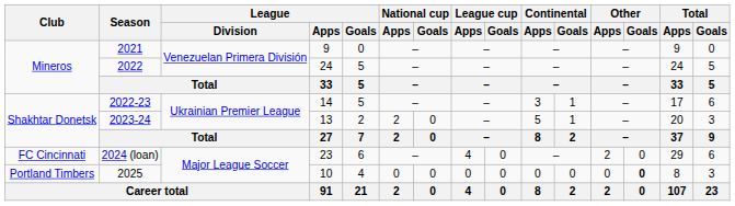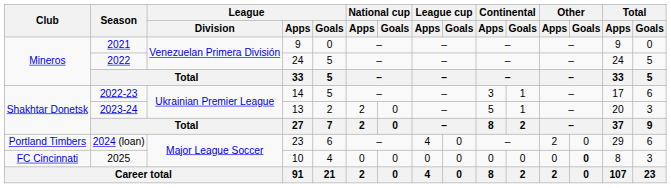 <table class="wikitable" style="text-align:center">
 <tr>
 <th rowspan="2">Club</th>
 <th rowspan="2">Season</th>
 <th colspan="3">League</th>
 <th colspan="2">National cup</th>
 <th colspan="2">League cup</th>
 <th colspan="2">Continental</th>
 <th colspan="2">Other</th>
 <th colspan="2">Total</th>
 </tr>
 <tr>
 <th>Division</th>
 <th>Apps</th>
 <th>Goals</th>
 <th>Apps</th>
 <th>Goals</th>
 <th>Apps</th>
 <th>Goals</th>
 <th>Apps</th>
 <th>Goals</th>
 <th>Apps</th>
 <th>Goals</th>
 <th>Apps</th>
 <th>Goals</th>
 </tr>
 <tr>
 <td rowspan="3"><a href='#'>Mineros</a></td>
 <td><a href='#'>2021</a></td>
 <td rowspan="2"><a href='#'>Venezuelan Primera División</a></td>
 <td>9</td>
 <td>0</td>
 <td colspan="2">–</td>
 <td colspan="2">–</td>
 <td colspan="2">–</td>
 <td colspan="2">–</td>
 <td>9</td>
 <td>0</td>
 </tr>
 <tr>
 <td><a href='#'>2022</a></td>
 <td>24</td>
 <td>5</td>
 <td colspan="2">–</td>
 <td colspan="2">–</td>
 <td colspan="2">–</td>
 <td colspan="2">–</td>
 <td>24</td>
 <td>5</td>
 </tr>
 <tr>
 <th colspan="2">Total</th>
 <th>33</th>
 <th>5</th>
 <th colspan="2">–</th>
 <th colspan="2">–</th>
 <th colspan="2">–</th>
 <th colspan="2">–</th>
 <th>33</th>
 <th>5</th>
 </tr>
 <tr>
 <td rowspan="3"><a href='#'>Shakhtar Donetsk</a></td>
 <td><a href='#'>2022-23</a></td>
 <td rowspan="2"><a href='#'>Ukrainian Premier League</a></td>
 <td>14</td>
 <td>5</td>
 <td colspan="2">–</td>
 <td colspan="2">–</td>
 <td>3</td>
 <td>1</td>
 <td colspan="2">–</td>
 <td>17</td>
 <td>6</td>
 </tr>
 <tr>
 <td><a href='#'>2023-24</a></td>
 <td>13</td>
 <td>2</td>
 <td>2</td>
 <td>0</td>
 <td colspan="2">–</td>
 <td>5</td>
 <td>1</td>
 <td colspan="2">–</td>
 <td>20</td>
 <td>3</td>
 </tr>
 <tr>
 <th colspan="2">Total</th>
 <th>27</th>
 <th>7</th>
 <th>2</th>
 <th>0</th>
 <th colspan="2">–</th>
 <th>8</th>
 <th>2</th>
 <th colspan="2">–</th>
 <th>37</th>
 <th>9</th>
 </tr>
 <tr>
-<td><a href='#'>FC Cincinnati</a></td>
+<td><a href='#'>Portland Timbers</a></td>
 <td><a href='#'>2024</a> (loan)</td>
 <td rowspan="2"><a href='#'>Major League Soccer</a></td>
 <td>23</td>
 <td>6</td>
 <td colspan="2">–</td>
 <td>4</td>
 <td>0</td>
 <td colspan="2">–</td>
 <td>2</td>
 <td>0</td>
 <td>29</td>
 <td>6</td>
 </tr>
 <tr>
-<td><a href='#'>Portland Timbers</a></td>
+<td><a href='#'>FC Cincinnati</a></td>
 <td>2025</td>
 <td>10</td>
 <td>4</td>
 <td>0</td>
 <td>0</td>
 <td>0</td>
 <td>0</td>
 <td>0</td>
 <td>0</td>
 <td>0</td>
 <td><strong>0</strong></td>
 <td>8</td>
 <td>3</td>
 </tr>
 <tr>
 <th colspan="3">Career total</th>
 <th>91</th>
 <th>21</th>
 <th>2</th>
 <th>0</th>
 <th>4</th>
 <th>0</th>
 <th>8</th>
 <th>2</th>
 <th>2</th>
 <th>0</th>
 <th>107</th>
 <th>23</th>
 </tr>
 </table>
